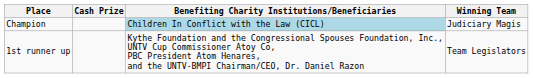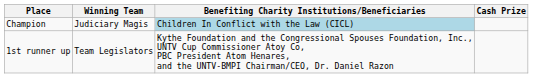 <table class="wikitable sortable" border="1">
 <tr>
 <th>Place</th>
+<th>Winning Team</th>
+<th>Benefiting Charity Institutions/Beneficiaries</th>
 <th>Cash Prize</th>
-<th>Benefiting Charity Institutions/Beneficiaries</th>
-<th>Winning Team</th>
 </tr>
 <tr>
 <td>Champion</td>
+<td>Judiciary Magis</td>
+<td style="background: lightblue;">Children In Conflict with the Law (CICL)</td>
 <td></td>
-<td style="background: lightblue;">Children In Conflict with the Law (CICL)</td>
-<td>Judiciary Magis</td>
 </tr>
 <tr>
 <td>1st runner up</td>
+<td>Team Legislators</td>
+<td>Kythe Foundation and the Congressional Spouses Foundation, Inc., <br>UNTV Cup Commissioner Atoy Co,<br>PBC President Atom Henares,<br> and the UNTV-BMPI Chairman/CEO, Dr. Daniel Razon</td>
 <td></td>
-<td>Kythe Foundation and the Congressional Spouses Foundation, Inc., <br>UNTV Cup Commissioner Atoy Co,<br>PBC President Atom Henares,<br> and the UNTV-BMPI Chairman/CEO, Dr. Daniel Razon</td>
-<td>Team Legislators</td>
 </tr>
 </table>
